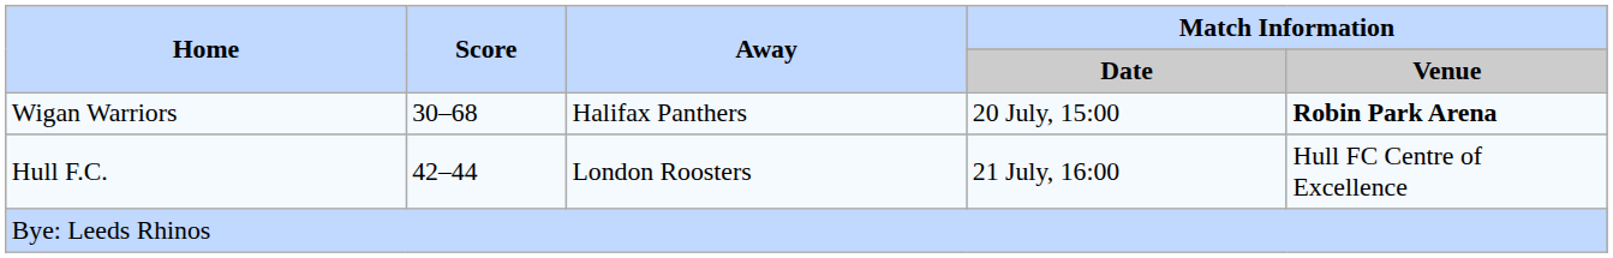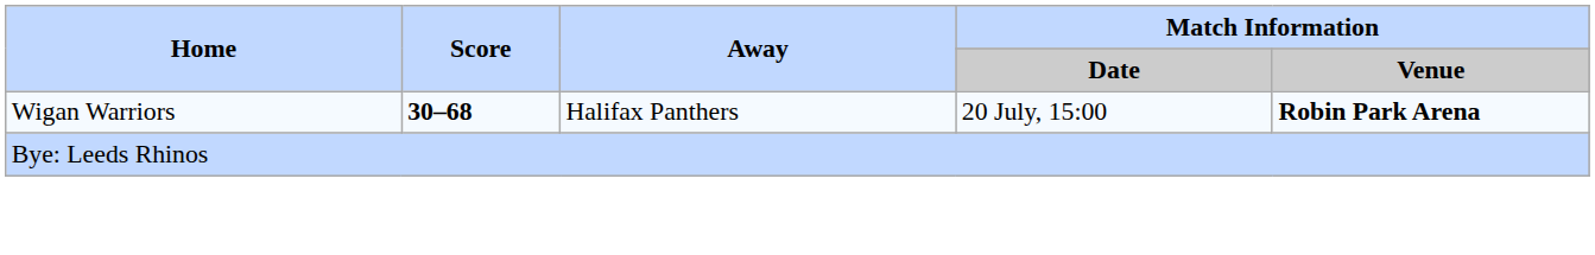 <table class="wikitable defaultcenter col1right col3left" style="font-size:90%; background-color:#F5FAFF" width=100%>
 <tr>
 <th scope="col" rowspan=2 style="background-color:#C1D8FF" width=25%>Home</th>
 <th scope="col" rowspan=2 style="background-color:#C1D8FF" width=10%>Score</th>
 <th scope="col" rowspan=2 style="background-color:#C1D8FF" width=25%>Away</th>
 <th colspan=2 style="background-color:#C1D8FF">Match Information</th>
 </tr>
 <tr>
 <th scope="col" style="background-color:#CCCCCC" width=20%>Date</th>
 <th scope="col" style="background-color:#CCCCCC" width=20%>Venue</th>
 </tr>
 <tr>
 <td>Wigan Warriors </td>
-<td>30–68</td>
+<td><strong>30–68</strong></td>
 <td> Halifax Panthers</td>
 <td>20 July, 15:00</td>
 <td><strong>Robin Park Arena</strong></td>
 </tr>
 <tr>
-<td>Hull F.C. </td>
-<td>42–44</td>
-<td> London Roosters</td>
-<td>21 July, 16:00</td>
-<td>Hull FC Centre of Excellence</td>
-</tr>
-<tr>
 <td colspan=5 style="background-color:#C1D8FF; text-align:left">Bye:  Leeds Rhinos</td>
 </tr>
 </table>
